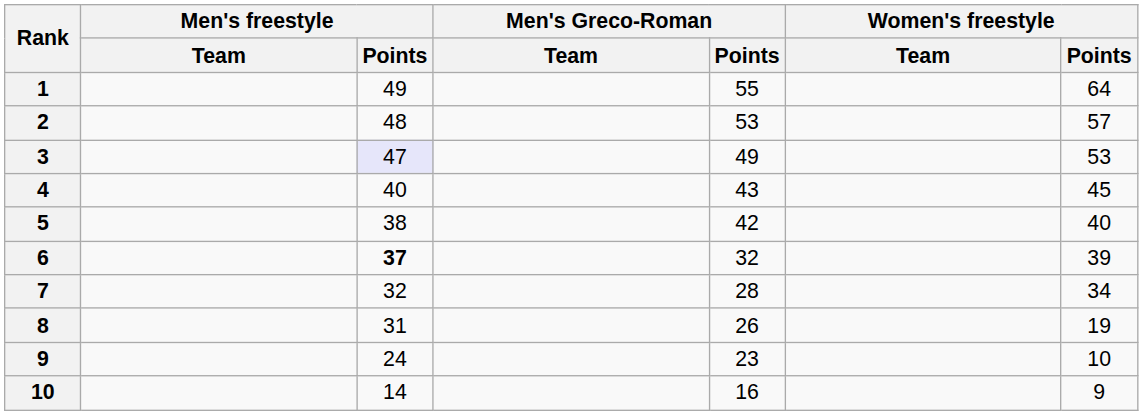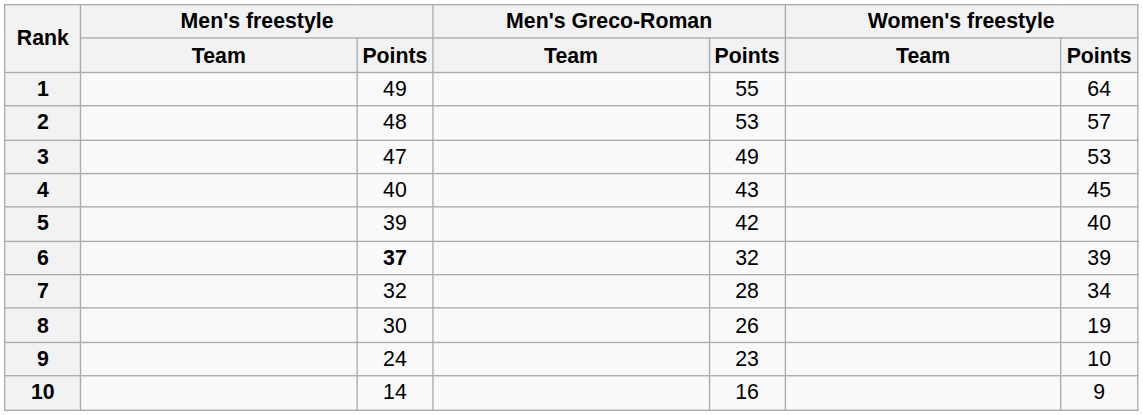 <table class="wikitable" style="text-align:center;">
 <tr>
 <th width=50 rowspan="2">Rank</th>
 <th colspan="2">Men's freestyle</th>
 <th colspan="2">Men's Greco-Roman</th>
 <th colspan="2">Women's freestyle</th>
 </tr>
 <tr>
 <th width=200>Team</th>
 <th width=50>Points</th>
 <th width=200>Team</th>
 <th width=50>Points</th>
 <th width=200>Team</th>
 <th width=50>Points</th>
 </tr>
 <tr>
 <th>1</th>
 <td align=left></td>
 <td>49</td>
 <td align=left></td>
 <td>55</td>
 <td align=left></td>
 <td>64</td>
 </tr>
 <tr>
 <th>2</th>
 <td align=left></td>
 <td>48</td>
 <td align=left></td>
 <td>53</td>
 <td align=left></td>
 <td>57</td>
 </tr>
 <tr>
 <th>3</th>
 <td align=left></td>
-<td style="background: lavender;">47</td>
+<td>47</td>
 <td align=left></td>
 <td>49</td>
 <td align=left></td>
 <td>53</td>
 </tr>
 <tr>
 <th>4</th>
 <td align=left></td>
 <td>40</td>
 <td align=left></td>
 <td>43</td>
 <td align=left></td>
 <td>45</td>
 </tr>
 <tr>
 <th>5</th>
 <td align=left></td>
-<td>38</td>
+<td>39</td>
 <td align=left></td>
 <td>42</td>
 <td align=left></td>
 <td>40</td>
 </tr>
 <tr>
 <th>6</th>
 <td align=left></td>
 <td><strong>37</strong></td>
 <td align=left></td>
 <td>32</td>
 <td align=left></td>
 <td>39</td>
 </tr>
 <tr>
 <th>7</th>
 <td align=left></td>
 <td>32</td>
 <td align=left></td>
 <td>28</td>
 <td align=left></td>
 <td>34</td>
 </tr>
 <tr>
 <th>8</th>
 <td align=left></td>
-<td>31</td>
+<td>30</td>
 <td align=left></td>
 <td>26</td>
 <td align=left></td>
 <td>19</td>
 </tr>
 <tr>
 <th>9</th>
 <td align=left></td>
 <td>24</td>
 <td align=left></td>
 <td>23</td>
 <td align=left></td>
 <td>10</td>
 </tr>
 <tr>
 <th>10</th>
 <td align=left></td>
 <td>14</td>
 <td align=left></td>
 <td>16</td>
 <td align=left></td>
 <td>9</td>
 </tr>
 </table>
